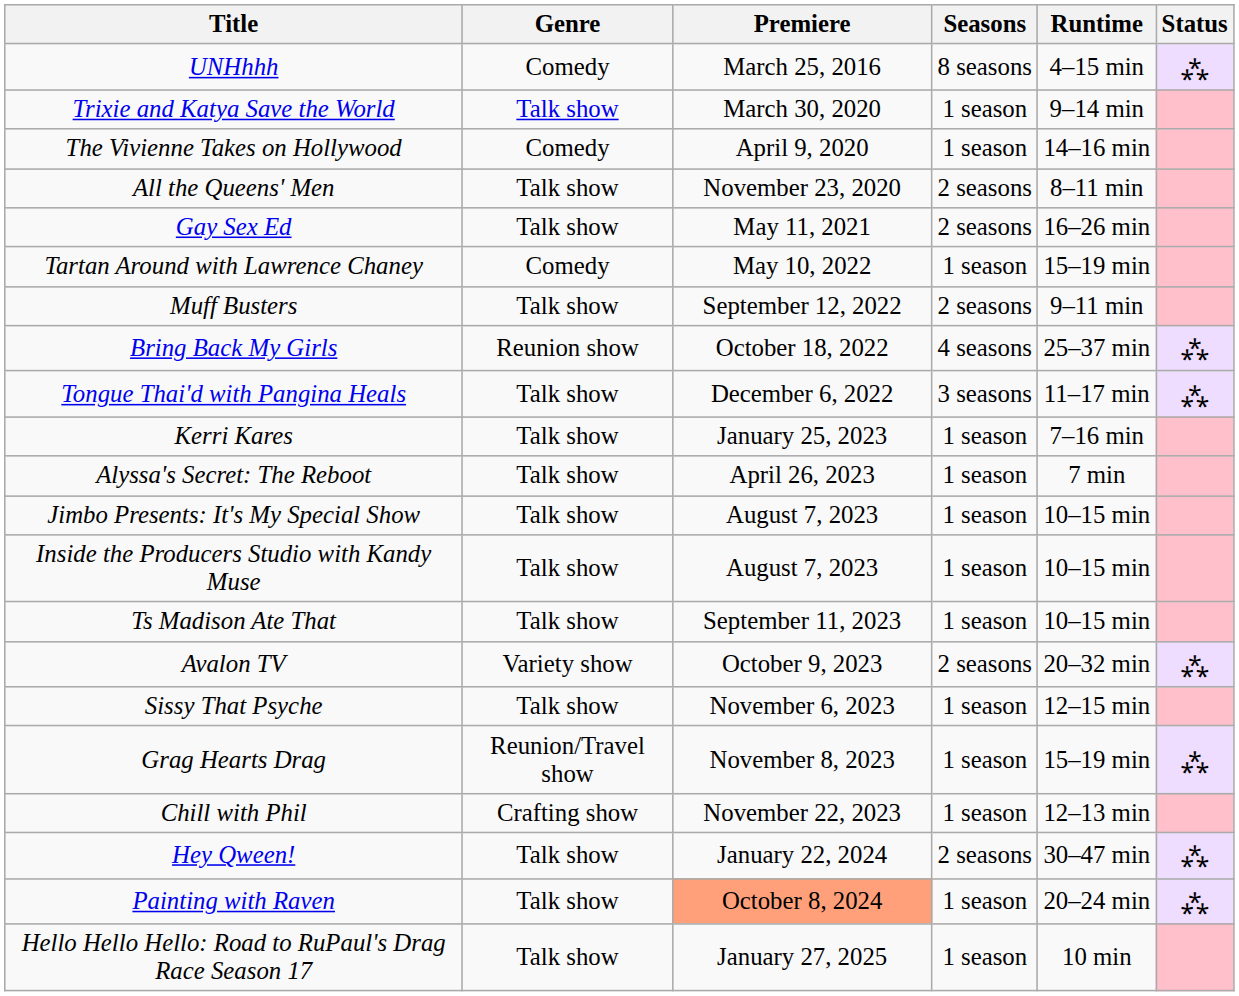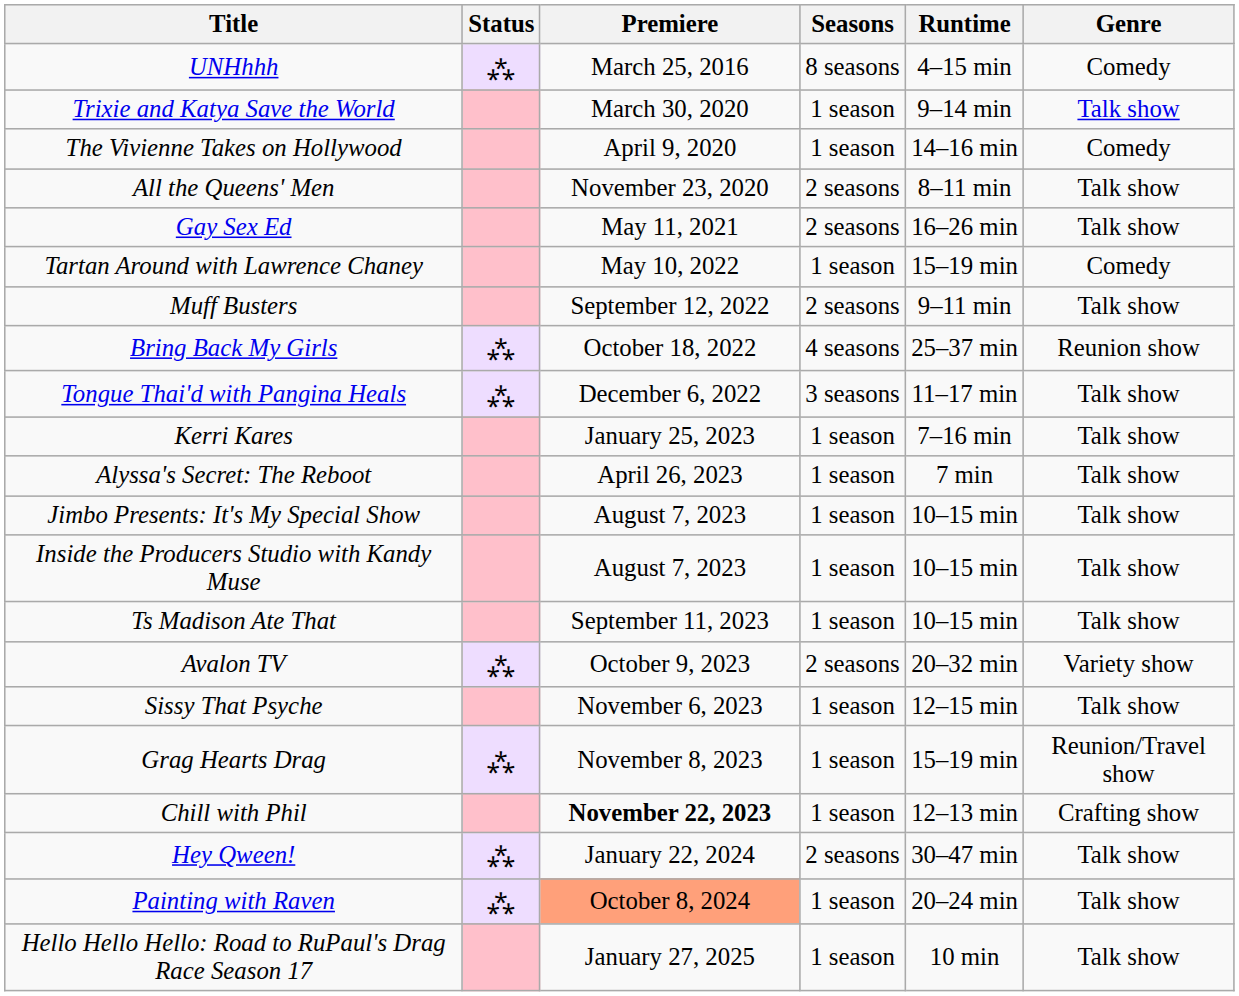 <table class="wikitable plainrowheaders sortable" style="text-align:center;">
 <tr>
 <th style="width: 18em" class="unsortable">Title</th>
-<th style="width: 08em">Genre</th>
+<th>Status</th>
 <th style="width: 10em">Premiere</th>
 <th>Seasons</th>
 <th>Runtime</th>
-<th>Status</th>
+<th style="width: 08em">Genre</th>
 </tr>
 <tr>
 <td><em><a href='#'>UNHhhh</a></em></td>
-<td>Comedy</td>
+<td style="background-color:#EEDDFF">⁂</td>
 <td>March 25, 2016</td>
 <td>8 seasons</td>
 <td>4–15 min</td>
-<td style="background-color:#EEDDFF">⁂</td>
+<td>Comedy</td>
 </tr>
 <tr>
 <td><em><a href='#'>Trixie and Katya Save the World</a></em></td>
-<td><a href='#'>Talk show</a></td>
+<td style="background-color: #FFC0CB"></td>
 <td>March 30, 2020</td>
 <td>1 season</td>
 <td>9–14 min</td>
-<td style="background-color: #FFC0CB"></td>
+<td><a href='#'>Talk show</a></td>
 </tr>
 <tr>
 <td><em>The Vivienne Takes on Hollywood</em></td>
-<td>Comedy</td>
+<td style="background-color:#FFC0CB"></td>
 <td>April 9, 2020</td>
 <td>1 season</td>
 <td>14–16 min</td>
-<td style="background-color:#FFC0CB"></td>
+<td>Comedy</td>
 </tr>
 <tr>
 <td><em>All the Queens' Men</em></td>
-<td>Talk show</td>
+<td style="background-color:#FFC0CB"></td>
 <td>November 23, 2020</td>
 <td>2 seasons</td>
 <td>8–11 min</td>
-<td style="background-color:#FFC0CB"></td>
+<td>Talk show</td>
 </tr>
 <tr>
 <td><em><a href='#'>Gay Sex Ed</a></em></td>
-<td>Talk show</td>
+<td style="background-color:#FFC0CB"></td>
 <td>May 11, 2021</td>
 <td>2 seasons</td>
 <td>16–26 min</td>
-<td style="background-color:#FFC0CB"></td>
+<td>Talk show</td>
 </tr>
 <tr>
 <td><em>Tartan Around with Lawrence Chaney</em></td>
-<td>Comedy</td>
+<td style="background-color:#FFC0CB"></td>
 <td>May 10, 2022</td>
 <td>1 season</td>
 <td>15–19 min</td>
-<td style="background-color:#FFC0CB"></td>
+<td>Comedy</td>
 </tr>
 <tr>
 <td><em>Muff Busters</em></td>
-<td>Talk show</td>
+<td style="background-color:#FFC0CB"></td>
 <td>September 12, 2022</td>
 <td>2 seasons</td>
 <td>9–11 min</td>
-<td style="background-color:#FFC0CB"></td>
+<td>Talk show</td>
 </tr>
 <tr>
 <td><em><a href='#'>Bring Back My Girls</a></em></td>
-<td>Reunion show</td>
+<td style="background-color:#EEDDFF">⁂</td>
 <td>October 18, 2022</td>
 <td>4 seasons</td>
 <td>25–37 min</td>
-<td style="background-color:#EEDDFF">⁂</td>
+<td>Reunion show</td>
 </tr>
 <tr>
 <td><em><a href='#'>Tongue Thai'd with Pangina Heals</a></em></td>
-<td>Talk show</td>
+<td style="background-color:#EEDDFF">⁂</td>
 <td>December 6, 2022</td>
 <td>3 seasons</td>
 <td>11–17 min</td>
-<td style="background-color:#EEDDFF">⁂</td>
+<td>Talk show</td>
 </tr>
 <tr>
 <td><em>Kerri Kares</em></td>
-<td>Talk show</td>
+<td style="background-color: #FFC0CB"></td>
 <td>January 25, 2023</td>
 <td>1 season</td>
 <td>7–16 min</td>
-<td style="background-color: #FFC0CB"></td>
+<td>Talk show</td>
 </tr>
 <tr>
 <td><em>Alyssa's Secret: The Reboot</em></td>
-<td>Talk show</td>
+<td style="background-color: #FFC0CB"></td>
 <td>April 26, 2023</td>
 <td>1 season</td>
 <td>7 min</td>
-<td style="background-color: #FFC0CB"></td>
+<td>Talk show</td>
 </tr>
 <tr>
 <td><em>Jimbo Presents: It's My Special Show</em></td>
-<td>Talk show</td>
+<td style="background-color: #FFC0CB"></td>
 <td>August 7, 2023</td>
 <td>1 season</td>
 <td>10–15 min</td>
-<td style="background-color: #FFC0CB"></td>
+<td>Talk show</td>
 </tr>
 <tr>
 <td><em>Inside the Producers Studio with Kandy Muse</em></td>
-<td>Talk show</td>
+<td style="background-color: #FFC0CB"></td>
 <td>August 7, 2023</td>
 <td>1 season</td>
 <td>10–15 min</td>
-<td style="background-color: #FFC0CB"></td>
+<td>Talk show</td>
 </tr>
 <tr>
 <td><em>Ts Madison Ate That</em></td>
-<td>Talk show</td>
+<td style="background-color: #FFC0CB"></td>
 <td>September 11, 2023</td>
 <td>1 season</td>
 <td>10–15 min</td>
-<td style="background-color: #FFC0CB"></td>
+<td>Talk show</td>
 </tr>
 <tr>
 <td><em>Avalon TV</em></td>
-<td>Variety show</td>
+<td style="background-color:#EEDDFF">⁂</td>
 <td>October 9, 2023</td>
 <td>2 seasons</td>
 <td>20–32 min</td>
-<td style="background-color:#EEDDFF">⁂</td>
+<td>Variety show</td>
 </tr>
 <tr>
 <td><em>Sissy That Psyche</em></td>
-<td>Talk show</td>
+<td style="background-color: #FFC0CB"></td>
 <td>November 6, 2023</td>
 <td>1 season</td>
 <td>12–15 min</td>
-<td style="background-color: #FFC0CB"></td>
+<td>Talk show</td>
 </tr>
 <tr>
 <td><em>Grag Hearts Drag</em></td>
-<td>Reunion/Travel show</td>
+<td style="background-color:#EEDDFF">⁂</td>
 <td>November 8, 2023</td>
 <td>1 season</td>
 <td>15–19 min</td>
-<td style="background-color:#EEDDFF">⁂</td>
+<td>Reunion/Travel show</td>
 </tr>
 <tr>
 <td><em>Chill with Phil</em></td>
-<td>Crafting show</td>
-<td>November 22, 2023</td>
+<td style="background-color: #FFC0CB"></td>
+<td><strong>November 22, 2023</strong></td>
 <td>1 season</td>
 <td>12–13 min</td>
-<td style="background-color: #FFC0CB"></td>
+<td>Crafting show</td>
 </tr>
 <tr>
 <td><em><a href='#'>Hey Qween!</a></em></td>
-<td>Talk show</td>
+<td style="background-color:#EEDDFF">⁂</td>
 <td>January 22, 2024</td>
 <td>2 seasons</td>
 <td>30–47 min</td>
-<td style="background-color:#EEDDFF">⁂</td>
+<td>Talk show</td>
 </tr>
 <tr>
 <td><em><a href='#'>Painting with Raven</a></em></td>
-<td>Talk show</td>
+<td style="background-color:#EEDDFF">⁂</td>
 <td style="background: lightsalmon;">October 8, 2024</td>
 <td>1 season</td>
 <td>20–24 min</td>
-<td style="background-color:#EEDDFF">⁂</td>
+<td>Talk show</td>
 </tr>
 <tr>
 <td><em>Hello Hello Hello: Road to RuPaul's Drag Race Season 17</em></td>
-<td>Talk show</td>
+<td style="background-color:#FFC0CB"></td>
 <td>January 27, 2025</td>
 <td>1 season</td>
 <td>10 min</td>
-<td style="background-color:#FFC0CB"></td>
+<td>Talk show</td>
 </tr>
 </table>
